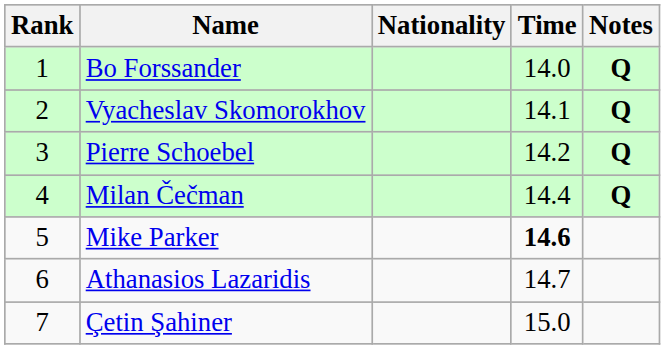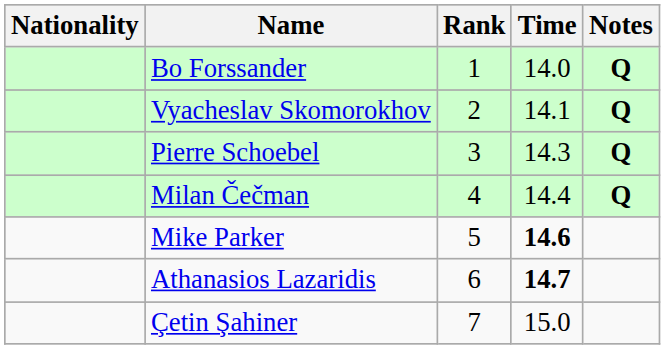 <table class="wikitable sortable" style="text-align:center">
 <tr>
+<th>Nationality</th>
+<th>Name</th>
 <th>Rank</th>
-<th>Name</th>
-<th>Nationality</th>
 <th>Time</th>
 <th>Notes</th>
 </tr>
 <tr bgcolor=ccffcc>
+<td align=left></td>
+<td align=left><a href='#'>Bo Forssander</a></td>
 <td>1</td>
-<td align=left><a href='#'>Bo Forssander</a></td>
-<td align=left></td>
 <td>14.0</td>
 <td><strong>Q</strong></td>
 </tr>
 <tr bgcolor=ccffcc>
+<td align=left></td>
+<td align=left><a href='#'>Vyacheslav Skomorokhov</a></td>
 <td>2</td>
-<td align=left><a href='#'>Vyacheslav Skomorokhov</a></td>
-<td align=left></td>
 <td>14.1</td>
 <td><strong>Q</strong></td>
 </tr>
 <tr bgcolor=ccffcc>
+<td align=left></td>
+<td align=left><a href='#'>Pierre Schoebel</a></td>
 <td>3</td>
-<td align=left><a href='#'>Pierre Schoebel</a></td>
-<td align=left></td>
-<td>14.2</td>
+<td>14.3</td>
 <td><strong>Q</strong></td>
 </tr>
 <tr bgcolor=ccffcc>
+<td align=left></td>
+<td align=left><a href='#'>Milan Čečman</a></td>
 <td>4</td>
-<td align=left><a href='#'>Milan Čečman</a></td>
-<td align=left></td>
 <td>14.4</td>
 <td><strong>Q</strong></td>
 </tr>
 <tr>
+<td align=left></td>
+<td align=left><a href='#'>Mike Parker</a></td>
 <td>5</td>
-<td align=left><a href='#'>Mike Parker</a></td>
-<td align=left></td>
 <td><strong>14.6</strong></td>
 <td></td>
 </tr>
 <tr>
+<td align=left></td>
+<td align=left><a href='#'>Athanasios Lazaridis</a></td>
 <td>6</td>
-<td align=left><a href='#'>Athanasios Lazaridis</a></td>
-<td align=left></td>
-<td>14.7</td>
+<td><strong>14.7</strong></td>
 <td></td>
 </tr>
 <tr>
+<td align=left></td>
+<td align=left><a href='#'>Çetin Şahiner</a></td>
 <td>7</td>
-<td align=left><a href='#'>Çetin Şahiner</a></td>
-<td align=left></td>
 <td>15.0</td>
 <td></td>
 </tr>
 </table>
